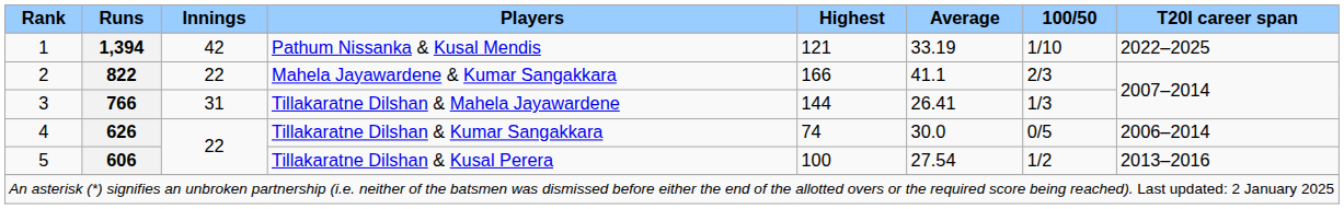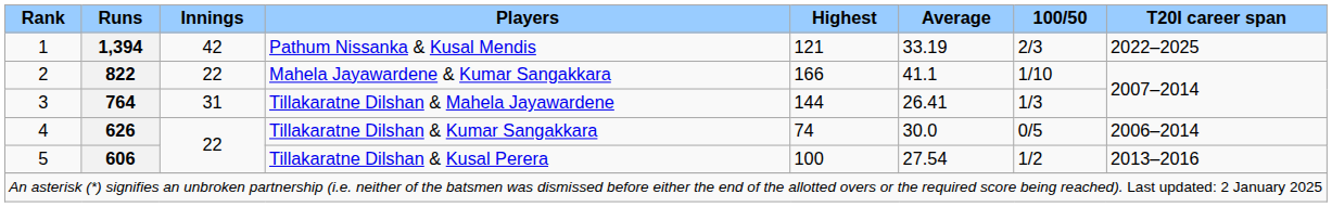 <table class="wikitable sortable" style="text-align:centre;">
 <tr style="background:#9cf;">
 <th style="background:#9cf;" scope="col">Rank</th>
 <th scope="col" style="background:#9cf;">Runs</th>
 <th scope="col" style="background:#9cf;">Innings</th>
 <th scope="col" style="background:#9cf;">Players</th>
 <th scope="col" style="background:#9cf;">Highest</th>
 <th scope="col" style="background:#9cf;">Average</th>
 <th scope="col" style="background:#9cf;">100/50</th>
 <th scope="col" style="background:#9cf;">T20I career span</th>
 </tr>
 <tr>
 <td align=center>1</td>
 <th scope="row">1,394</th>
 <td align="center">42</td>
 <td><a href='#'>Pathum Nissanka</a> & <a href='#'>Kusal Mendis</a> </td>
 <td>121</td>
 <td>33.19</td>
-<td>1/10</td>
+<td>2/3</td>
 <td>2022–2025</td>
 </tr>
 <tr>
 <td align=center>2</td>
 <th scope="row">822</th>
 <td align=center>22</td>
 <td><a href='#'>Mahela Jayawardene</a> & <a href='#'>Kumar Sangakkara</a></td>
 <td>166</td>
 <td>41.1</td>
-<td>2/3</td>
+<td>1/10</td>
 <td rowspan=2>2007–2014</td>
 </tr>
 <tr>
 <td align=center>3</td>
-<th scope="row">766</th>
+<th scope="row">764</th>
 <td align=center>31</td>
 <td><a href='#'>Tillakaratne Dilshan</a> & <a href='#'>Mahela Jayawardene</a></td>
 <td>144</td>
 <td>26.41</td>
 <td>1/3</td>
 </tr>
 <tr>
 <td align=center>4</td>
 <th scope="row">626</th>
 <td rowspan="2" align="center">22</td>
 <td><a href='#'>Tillakaratne Dilshan</a> & <a href='#'>Kumar Sangakkara</a></td>
 <td>74</td>
 <td>30.0</td>
 <td>0/5</td>
 <td>2006–2014</td>
 </tr>
 <tr>
 <td align=center>5</td>
 <th scope="row">606</th>
 <td><a href='#'>Tillakaratne Dilshan</a> & <a href='#'>Kusal Perera</a></td>
 <td>100</td>
 <td>27.54</td>
 <td>1/2</td>
 <td>2013–2016</td>
 </tr>
 <tr>
 </tr>
 <tr class="sortbottom">
 <td scope="row" colspan=9><small> <em>An asterisk (*) signifies an unbroken partnership (i.e. neither of the batsmen was dismissed before either the end of the allotted overs or the required score being reached).</em> Last updated: 2 January 2025</small></td>
 </tr>
 </table>
